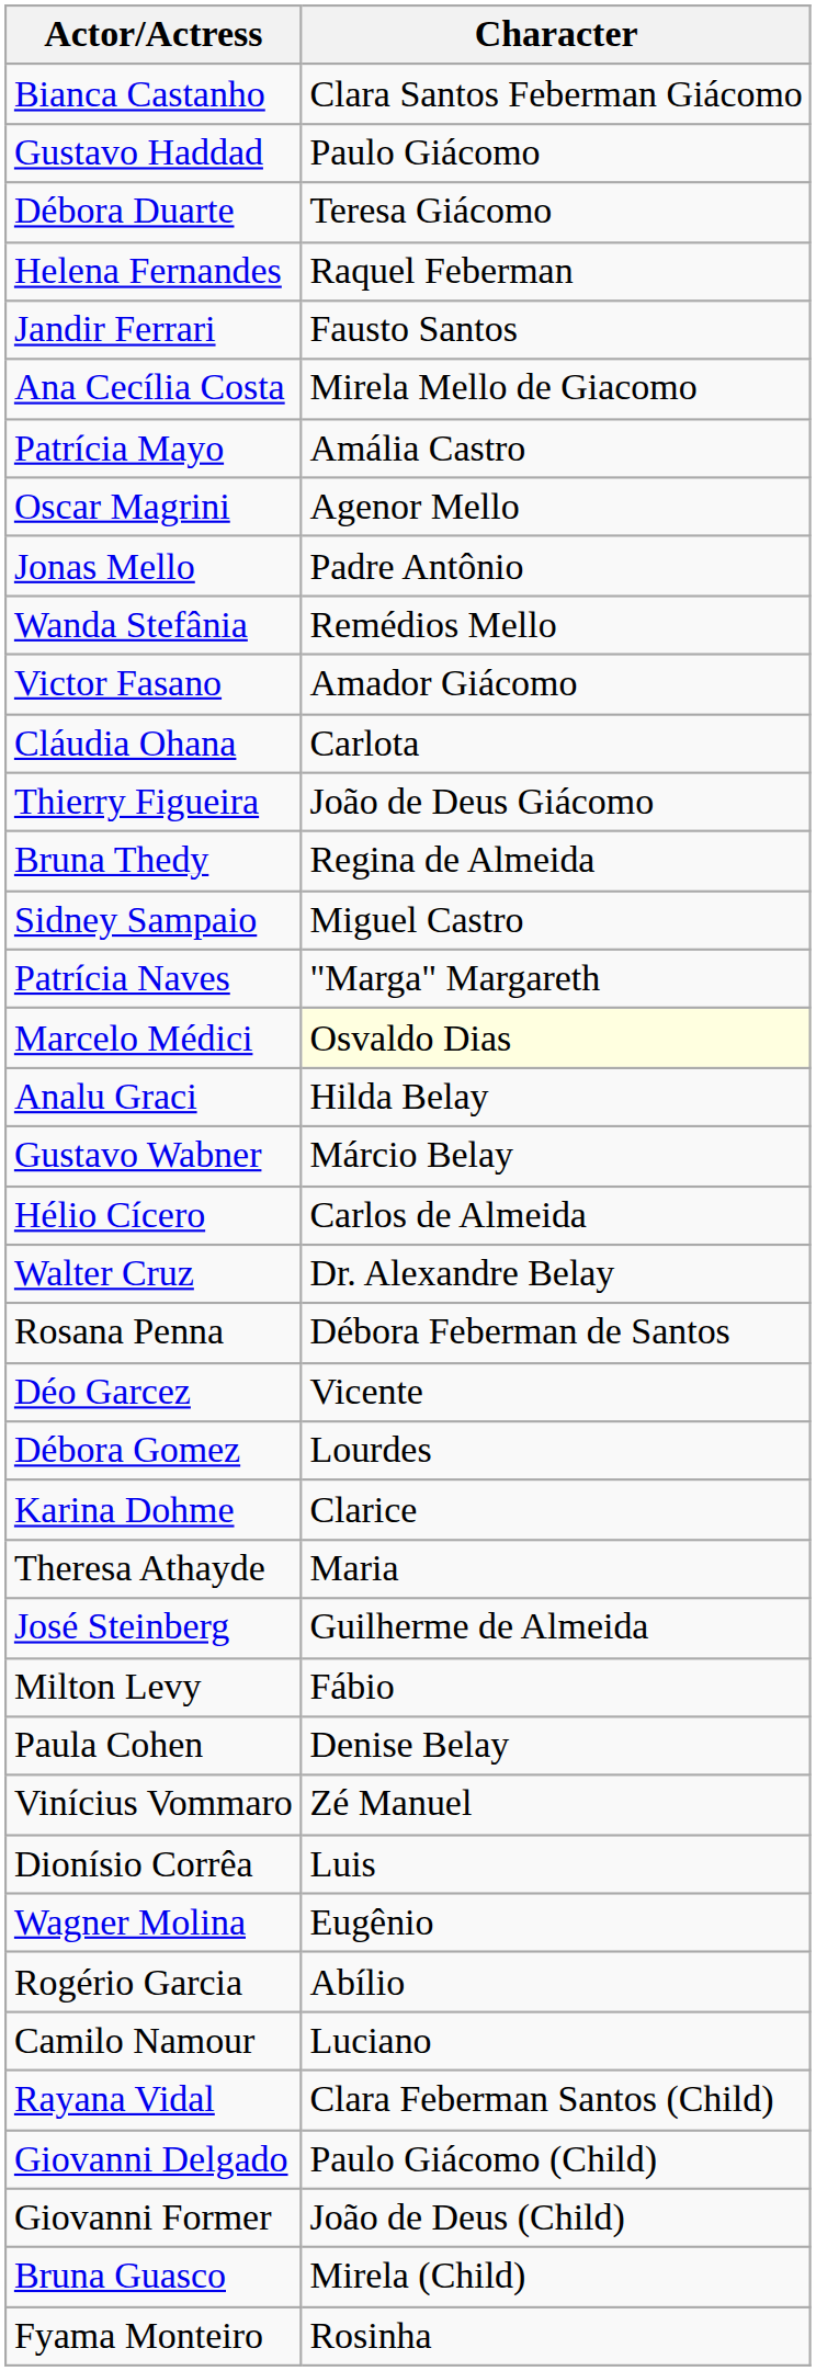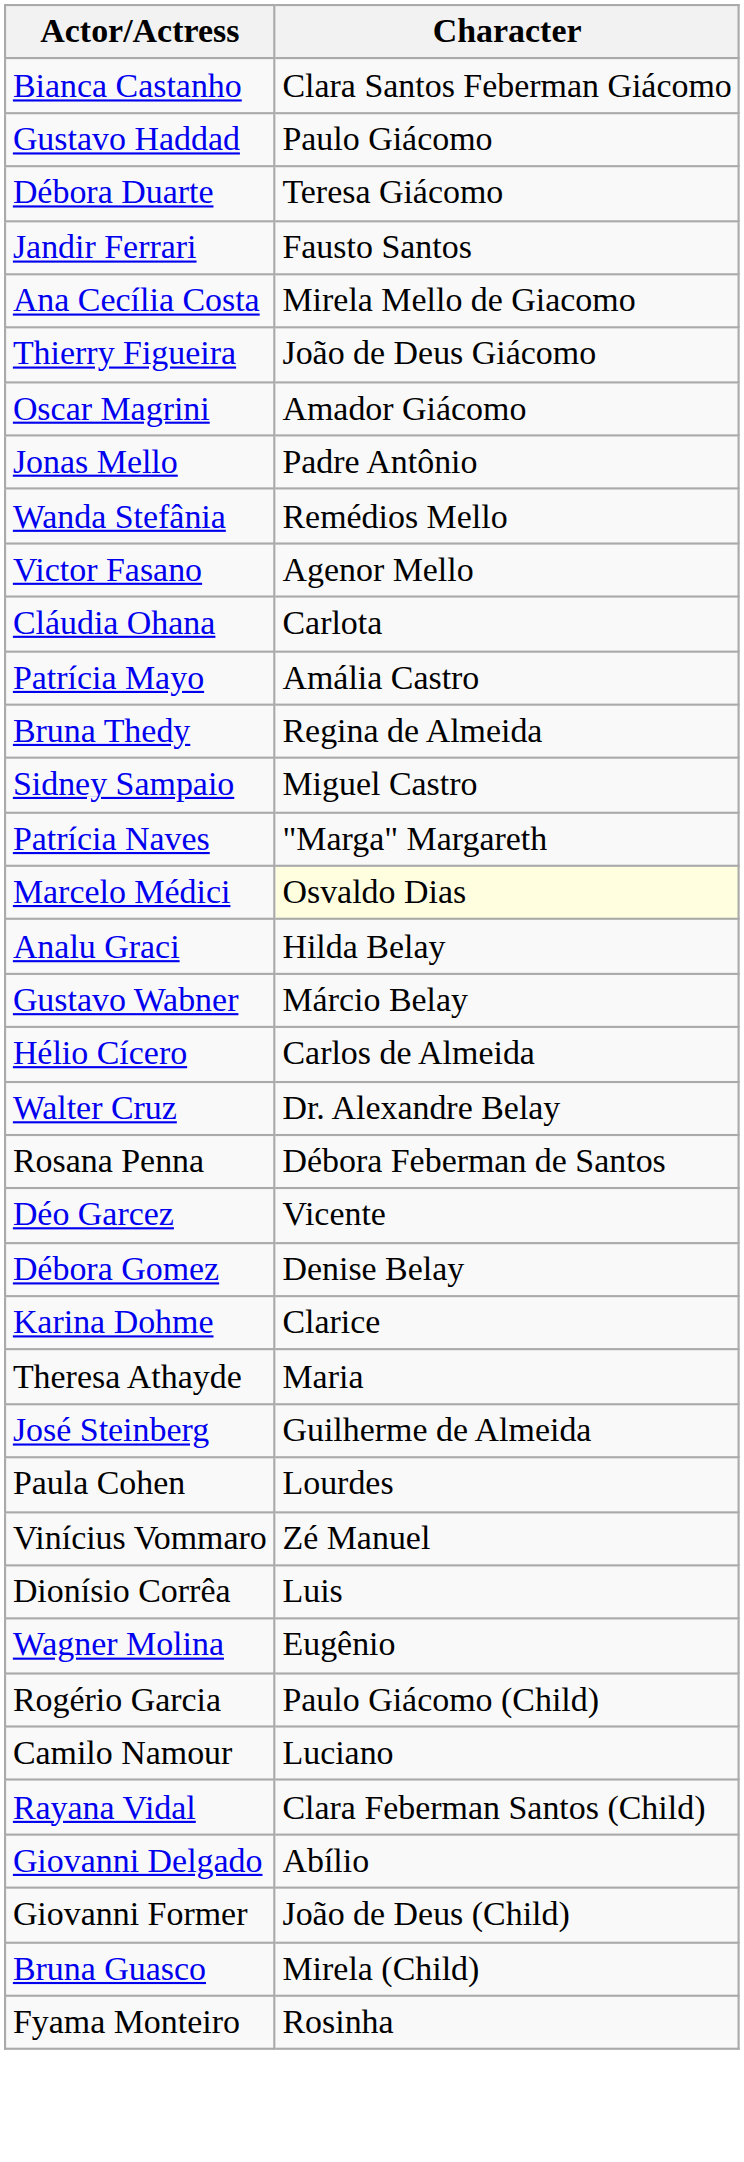 <table class="wikitable sortable">
 <tr>
 <th>Actor/Actress</th>
 <th>Character</th>
 </tr>
 <tr>
 <td><a href='#'>Bianca Castanho</a></td>
 <td>Clara Santos Feberman Giácomo</td>
 </tr>
 <tr>
 <td><a href='#'>Gustavo Haddad</a></td>
 <td>Paulo Giácomo</td>
 </tr>
 <tr>
 <td><a href='#'>Débora Duarte</a></td>
 <td>Teresa Giácomo</td>
 </tr>
 <tr>
-<td><a href='#'>Helena Fernandes</a></td>
-<td>Raquel Feberman</td>
-</tr>
-<tr>
 <td><a href='#'>Jandir Ferrari</a></td>
 <td>Fausto Santos</td>
 </tr>
 <tr>
 <td><a href='#'>Ana Cecília Costa</a></td>
 <td>Mirela Mello de Giacomo</td>
 </tr>
 <tr>
-<td><a href='#'>Patrícia Mayo</a></td>
-<td>Amália Castro</td>
+<td><a href='#'>Thierry Figueira</a></td>
+<td>João de Deus Giácomo</td>
 </tr>
 <tr>
 <td><a href='#'>Oscar Magrini</a></td>
-<td>Agenor Mello</td>
+<td>Amador Giácomo</td>
 </tr>
 <tr>
 <td><a href='#'>Jonas Mello</a></td>
 <td>Padre Antônio</td>
 </tr>
 <tr>
 <td><a href='#'>Wanda Stefânia</a></td>
 <td>Remédios Mello</td>
 </tr>
 <tr>
 <td><a href='#'>Victor Fasano</a></td>
-<td>Amador Giácomo</td>
+<td>Agenor Mello</td>
 </tr>
 <tr>
 <td><a href='#'>Cláudia Ohana</a></td>
 <td>Carlota</td>
 </tr>
 <tr>
-<td><a href='#'>Thierry Figueira</a></td>
-<td>João de Deus Giácomo</td>
+<td><a href='#'>Patrícia Mayo</a></td>
+<td>Amália Castro</td>
 </tr>
 <tr>
 <td><a href='#'>Bruna Thedy</a></td>
 <td>Regina de Almeida</td>
 </tr>
 <tr>
 <td><a href='#'>Sidney Sampaio</a></td>
 <td>Miguel Castro</td>
 </tr>
 <tr>
 <td><a href='#'>Patrícia Naves</a></td>
 <td>"Marga" Margareth</td>
 </tr>
 <tr>
 <td><a href='#'>Marcelo Médici</a></td>
 <td style="background: lightyellow;">Osvaldo Dias</td>
 </tr>
 <tr>
 <td><a href='#'>Analu Graci</a></td>
 <td>Hilda Belay</td>
 </tr>
 <tr>
 <td><a href='#'>Gustavo Wabner</a></td>
 <td>Márcio Belay</td>
 </tr>
 <tr>
 <td><a href='#'>Hélio Cícero</a></td>
 <td>Carlos de Almeida</td>
 </tr>
 <tr>
 <td><a href='#'>Walter Cruz</a></td>
 <td>Dr. Alexandre Belay</td>
 </tr>
 <tr>
 <td>Rosana Penna</td>
 <td>Débora Feberman de Santos</td>
 </tr>
 <tr>
 <td><a href='#'>Déo Garcez</a></td>
 <td>Vicente</td>
 </tr>
 <tr>
 <td><a href='#'>Débora Gomez</a></td>
-<td>Lourdes</td>
+<td>Denise Belay</td>
 </tr>
 <tr>
 <td><a href='#'>Karina Dohme</a></td>
 <td>Clarice</td>
 </tr>
 <tr>
 <td>Theresa Athayde</td>
 <td>Maria</td>
 </tr>
 <tr>
 <td><a href='#'>José Steinberg</a></td>
 <td>Guilherme de Almeida</td>
 </tr>
 <tr>
-<td>Milton Levy</td>
-<td>Fábio</td>
-</tr>
-<tr>
 <td>Paula Cohen</td>
-<td>Denise Belay</td>
+<td>Lourdes</td>
 </tr>
 <tr>
 <td>Vinícius Vommaro</td>
 <td>Zé Manuel</td>
 </tr>
 <tr>
 <td>Dionísio Corrêa</td>
 <td>Luis</td>
 </tr>
 <tr>
 <td><a href='#'>Wagner Molina</a></td>
 <td>Eugênio</td>
 </tr>
 <tr>
 <td>Rogério Garcia</td>
-<td>Abílio</td>
+<td>Paulo Giácomo (Child)</td>
 </tr>
 <tr>
 <td>Camilo Namour</td>
 <td>Luciano</td>
 </tr>
 <tr>
 <td><a href='#'>Rayana Vidal</a></td>
 <td>Clara Feberman Santos (Child)</td>
 </tr>
 <tr>
 <td><a href='#'>Giovanni Delgado</a></td>
-<td>Paulo Giácomo (Child)</td>
+<td>Abílio</td>
 </tr>
 <tr>
 <td>Giovanni Former</td>
 <td>João de Deus (Child)</td>
 </tr>
 <tr>
 <td><a href='#'>Bruna Guasco</a></td>
 <td>Mirela (Child)</td>
 </tr>
 <tr>
 <td>Fyama Monteiro</td>
 <td>Rosinha</td>
 </tr>
 </table>
